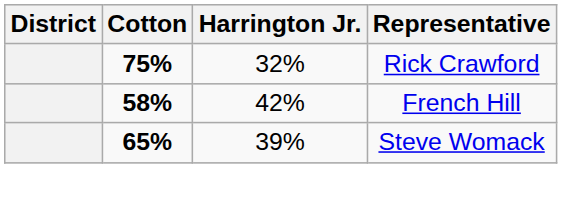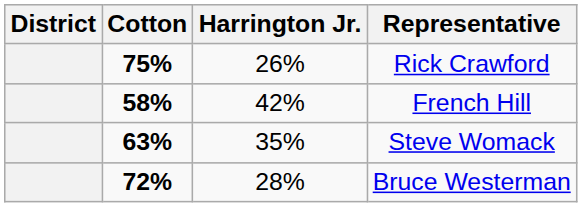 <table class=wikitable>
 <tr>
 <th>District</th>
 <th>Cotton</th>
 <th>Harrington Jr.</th>
 <th>Representative</th>
 </tr>
 <tr align=center>
 <th></th>
 <td><strong>75%</strong></td>
-<td>32%</td>
+<td>26%</td>
 <td><a href='#'>Rick Crawford</a></td>
 </tr>
 <tr align=center>
 <th></th>
 <td><strong>58%</strong></td>
 <td>42%</td>
 <td><a href='#'>French Hill</a></td>
 </tr>
 <tr align=center>
 <th></th>
-<td><strong>65%</strong></td>
-<td>39%</td>
+<td><strong>63%</strong></td>
+<td>35%</td>
 <td><a href='#'>Steve Womack</a></td>
 </tr>
+<tr align=center>
+<th></th>
+<td><strong>72%</strong></td>
+<td>28%</td>
+<td><a href='#'>Bruce Westerman</a></td>
+</tr>
 </table>
